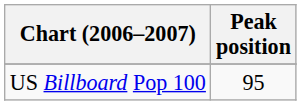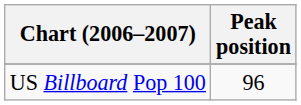 <table class="wikitable sortable">
 <tr>
 <th align="left">Chart (2006–2007)</th>
 <th align="center">Peak<br>position</th>
 </tr>
 <tr>
 </tr>
 <tr>
 </tr>
 <tr>
 </tr>
 <tr>
 </tr>
 <tr>
 <td align="left">US <em><a href='#'>Billboard</a></em> <a href='#'>Pop 100</a></td>
-<td align="center">95</td>
+<td align="center">96</td>
 </tr>
 </table>
